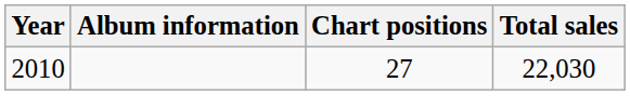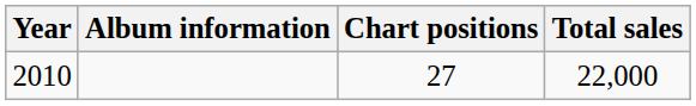 <table class="wikitable">
 <tr>
 <th>Year</th>
 <th>Album information</th>
 <th>Chart positions<br></th>
 <th>Total sales<br></th>
 </tr>
 <tr>
 <td align="center">2010</td>
 <td><br></td>
 <td align="center">27</td>
-<td align="center">22,030</td>
+<td align="center">22,000</td>
 </tr>
 </table>
